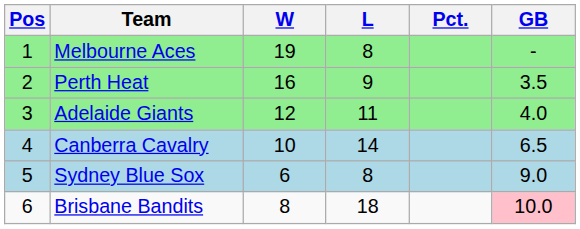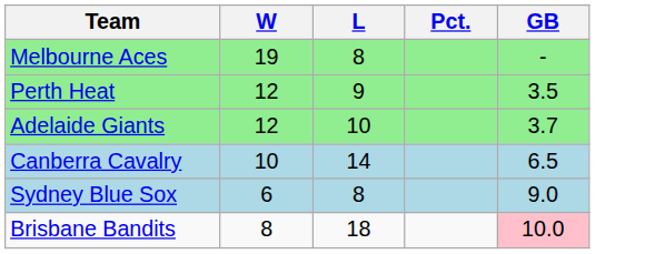 <table class="wikitable plainrowheaders" border="1" style="text-align:center">
 <tr>
-<th scope="col" width=28><a href='#'>Pos</a></th>
 <th scope="col" style="width:150px">Team</th>
 <th scope="col" width=60><a href='#'>W</a></th>
 <th scope="col" width=60><a href='#'>L</a></th>
 <th scope="col" width=60><a href='#'>Pct.</a></th>
 <th scope="col" width=60><a href='#'>GB</a></th>
 </tr>
 <tr style="background-color:lightgreen">
-<td>1</td>
 <td scope="row" style="text-align:left;background-color:"><a href='#'>Melbourne Aces</a> </td>
 <td>19</td>
 <td>8</td>
 <td></td>
 <td>-</td>
 </tr>
 <tr style="background-color:lightgreen">
-<td>2</td>
 <td scope="row" style="text-align:left;background-color:"><a href='#'>Perth Heat</a> </td>
-<td>16</td>
+<td>12</td>
 <td>9</td>
 <td></td>
 <td>3.5</td>
 </tr>
 <tr style="background-color:lightgreen">
-<td>3</td>
 <td scope="row" style="text-align:left;background-color:"><a href='#'>Adelaide Giants</a> </td>
 <td>12</td>
-<td>11</td>
+<td>10</td>
 <td></td>
-<td>4.0</td>
+<td>3.7</td>
 </tr>
 <tr style="background-color:lightblue">
-<td>4</td>
 <td scope="row" style="text-align:left;background-color:"><a href='#'>Canberra Cavalry</a> </td>
 <td>10</td>
 <td>14</td>
 <td></td>
 <td>6.5</td>
 </tr>
 <tr style="background-color:lightblue">
-<td>5</td>
 <td scope="row" style="text-align:left;background-color:"><a href='#'>Sydney Blue Sox</a> </td>
 <td>6</td>
 <td>8</td>
 <td></td>
 <td>9.0</td>
 </tr>
 <tr>
-<td>6</td>
 <td scope="row" style="text-align:left;background-color:"><a href='#'>Brisbane Bandits</a> </td>
 <td>8</td>
 <td>18</td>
 <td></td>
 <td style="background: pink;">10.0</td>
 </tr>
 </table>
